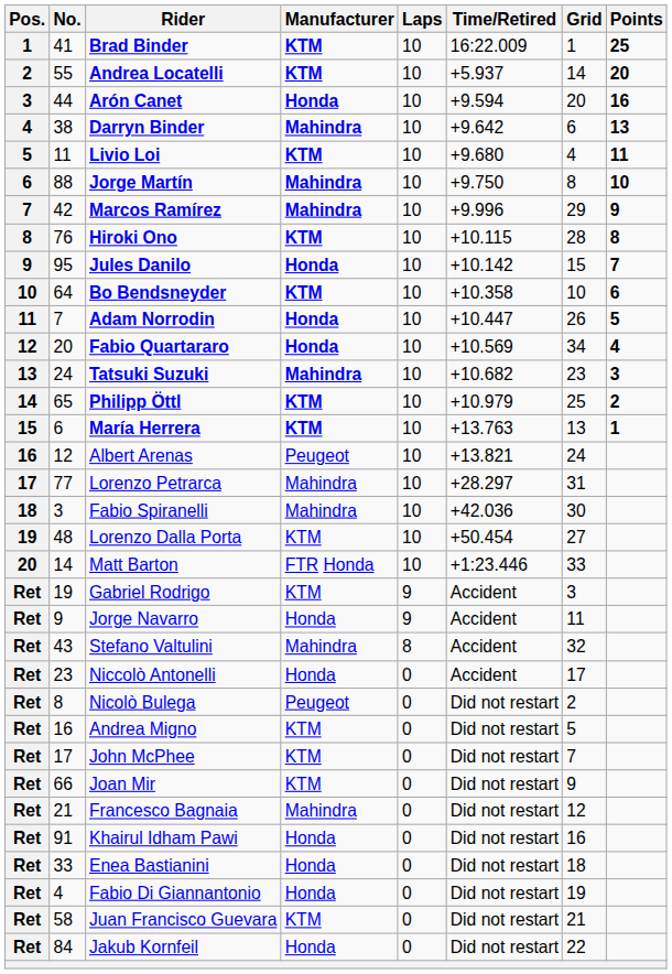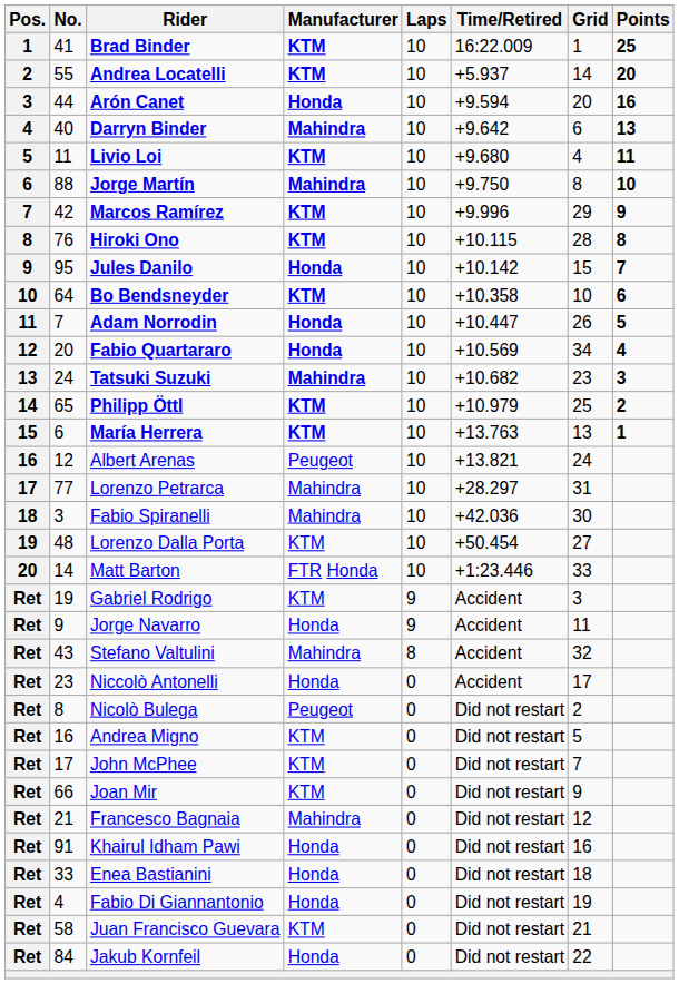 <table class="wikitable" style="font-size: 95%;">
 <tr>
 <th>Pos.</th>
 <th>No.</th>
 <th>Rider</th>
 <th>Manufacturer</th>
 <th>Laps</th>
 <th>Time/Retired</th>
 <th>Grid</th>
 <th>Points</th>
 </tr>
 <tr>
 <th>1</th>
 <td>41</td>
 <td> <strong><a href='#'>Brad Binder</a></strong></td>
 <td><strong><a href='#'>KTM</a></strong></td>
 <td>10</td>
 <td>16:22.009</td>
 <td>1</td>
 <td><strong>25</strong></td>
 </tr>
 <tr>
 <th>2</th>
 <td>55</td>
 <td> <strong><a href='#'>Andrea Locatelli</a></strong></td>
 <td><strong><a href='#'>KTM</a></strong></td>
 <td>10</td>
 <td>+5.937</td>
 <td>14</td>
 <td><strong>20</strong></td>
 </tr>
 <tr>
 <th>3</th>
 <td>44</td>
 <td> <strong><a href='#'>Arón Canet</a></strong></td>
 <td><strong><a href='#'>Honda</a></strong></td>
 <td>10</td>
 <td>+9.594</td>
 <td>20</td>
 <td><strong>16</strong></td>
 </tr>
 <tr>
 <th>4</th>
-<td>38</td>
+<td>40</td>
 <td> <strong><a href='#'>Darryn Binder</a></strong></td>
 <td><strong><a href='#'>Mahindra</a></strong></td>
 <td>10</td>
 <td>+9.642</td>
 <td>6</td>
 <td><strong>13</strong></td>
 </tr>
 <tr>
 <th>5</th>
 <td>11</td>
 <td> <strong><a href='#'>Livio Loi</a></strong></td>
 <td><strong><a href='#'>KTM</a></strong></td>
 <td>10</td>
 <td>+9.680</td>
 <td>4</td>
 <td><strong>11</strong></td>
 </tr>
 <tr>
 <th>6</th>
 <td>88</td>
 <td> <strong><a href='#'>Jorge Martín</a></strong></td>
 <td><strong><a href='#'>Mahindra</a></strong></td>
 <td>10</td>
 <td>+9.750</td>
 <td>8</td>
 <td><strong>10</strong></td>
 </tr>
 <tr>
 <th>7</th>
 <td>42</td>
 <td> <strong><a href='#'>Marcos Ramírez</a></strong></td>
-<td><strong><a href='#'>Mahindra</a></strong></td>
+<td><strong><a href='#'>KTM</a></strong></td>
 <td>10</td>
 <td>+9.996</td>
 <td>29</td>
 <td><strong>9</strong></td>
 </tr>
 <tr>
 <th>8</th>
 <td>76</td>
 <td> <strong><a href='#'>Hiroki Ono</a></strong></td>
 <td><strong><a href='#'>KTM</a></strong></td>
 <td>10</td>
 <td>+10.115</td>
 <td>28</td>
 <td><strong>8</strong></td>
 </tr>
 <tr>
 <th>9</th>
 <td>95</td>
 <td> <strong><a href='#'>Jules Danilo</a></strong></td>
 <td><strong><a href='#'>Honda</a></strong></td>
 <td>10</td>
 <td>+10.142</td>
 <td>15</td>
 <td><strong>7</strong></td>
 </tr>
 <tr>
 <th>10</th>
 <td>64</td>
 <td> <strong><a href='#'>Bo Bendsneyder</a></strong></td>
 <td><strong><a href='#'>KTM</a></strong></td>
 <td>10</td>
 <td>+10.358</td>
 <td>10</td>
 <td><strong>6</strong></td>
 </tr>
 <tr>
 <th>11</th>
 <td>7</td>
 <td> <strong><a href='#'>Adam Norrodin</a></strong></td>
 <td><strong><a href='#'>Honda</a></strong></td>
 <td>10</td>
 <td>+10.447</td>
 <td>26</td>
 <td><strong>5</strong></td>
 </tr>
 <tr>
 <th>12</th>
 <td>20</td>
 <td> <strong><a href='#'>Fabio Quartararo</a></strong></td>
 <td><strong><a href='#'>Honda</a></strong></td>
 <td>10</td>
 <td>+10.569</td>
 <td>34</td>
 <td><strong>4</strong></td>
 </tr>
 <tr>
 <th>13</th>
 <td>24</td>
 <td> <strong><a href='#'>Tatsuki Suzuki</a></strong></td>
 <td><strong><a href='#'>Mahindra</a></strong></td>
 <td>10</td>
 <td>+10.682</td>
 <td>23</td>
 <td><strong>3</strong></td>
 </tr>
 <tr>
 <th>14</th>
 <td>65</td>
 <td> <strong><a href='#'>Philipp Öttl</a></strong></td>
 <td><strong><a href='#'>KTM</a></strong></td>
 <td>10</td>
 <td>+10.979</td>
 <td>25</td>
 <td><strong>2</strong></td>
 </tr>
 <tr>
 <th>15</th>
 <td>6</td>
 <td> <strong><a href='#'>María Herrera</a></strong></td>
 <td><strong><a href='#'>KTM</a></strong></td>
 <td>10</td>
 <td>+13.763</td>
 <td>13</td>
 <td><strong>1</strong></td>
 </tr>
 <tr>
 <th>16</th>
 <td>12</td>
 <td> <a href='#'>Albert Arenas</a></td>
 <td><a href='#'>Peugeot</a></td>
 <td>10</td>
 <td>+13.821</td>
 <td>24</td>
 <td></td>
 </tr>
 <tr>
 <th>17</th>
 <td>77</td>
 <td> <a href='#'>Lorenzo Petrarca</a></td>
 <td><a href='#'>Mahindra</a></td>
 <td>10</td>
 <td>+28.297</td>
 <td>31</td>
 <td></td>
 </tr>
 <tr>
 <th>18</th>
 <td>3</td>
 <td> <a href='#'>Fabio Spiranelli</a></td>
 <td><a href='#'>Mahindra</a></td>
 <td>10</td>
 <td>+42.036</td>
 <td>30</td>
 <td></td>
 </tr>
 <tr>
 <th>19</th>
 <td>48</td>
 <td> <a href='#'>Lorenzo Dalla Porta</a></td>
 <td><a href='#'>KTM</a></td>
 <td>10</td>
 <td>+50.454</td>
 <td>27</td>
 <td></td>
 </tr>
 <tr>
 <th>20</th>
 <td>14</td>
 <td> <a href='#'>Matt Barton</a></td>
 <td><a href='#'>FTR</a> <a href='#'>Honda</a></td>
 <td>10</td>
 <td>+1:23.446</td>
 <td>33</td>
 <td></td>
 </tr>
 <tr>
 <th>Ret</th>
 <td>19</td>
 <td> <a href='#'>Gabriel Rodrigo</a></td>
 <td><a href='#'>KTM</a></td>
 <td>9</td>
 <td>Accident</td>
 <td>3</td>
 <td></td>
 </tr>
 <tr>
 <th>Ret</th>
 <td>9</td>
 <td> <a href='#'>Jorge Navarro</a></td>
 <td><a href='#'>Honda</a></td>
 <td>9</td>
 <td>Accident</td>
 <td>11</td>
 <td></td>
 </tr>
 <tr>
 <th>Ret</th>
 <td>43</td>
 <td> <a href='#'>Stefano Valtulini</a></td>
 <td><a href='#'>Mahindra</a></td>
 <td>8</td>
 <td>Accident</td>
 <td>32</td>
 <td></td>
 </tr>
 <tr>
 <th>Ret</th>
 <td>23</td>
 <td> <a href='#'>Niccolò Antonelli</a></td>
 <td><a href='#'>Honda</a></td>
 <td>0</td>
 <td>Accident</td>
 <td>17</td>
 <td></td>
 </tr>
 <tr>
 <th>Ret</th>
 <td>8</td>
 <td> <a href='#'>Nicolò Bulega</a></td>
 <td><a href='#'>Peugeot</a></td>
 <td>0</td>
 <td>Did not restart</td>
 <td>2</td>
 <td></td>
 </tr>
 <tr>
 <th>Ret</th>
 <td>16</td>
 <td> <a href='#'>Andrea Migno</a></td>
 <td><a href='#'>KTM</a></td>
 <td>0</td>
 <td>Did not restart</td>
 <td>5</td>
 <td></td>
 </tr>
 <tr>
 <th>Ret</th>
 <td>17</td>
 <td> <a href='#'>John McPhee</a></td>
 <td><a href='#'>KTM</a></td>
 <td>0</td>
 <td>Did not restart</td>
 <td>7</td>
 <td></td>
 </tr>
 <tr>
 <th>Ret</th>
 <td>66</td>
 <td> <a href='#'>Joan Mir</a></td>
 <td><a href='#'>KTM</a></td>
 <td>0</td>
 <td>Did not restart</td>
 <td>9</td>
 <td></td>
 </tr>
 <tr>
 <th>Ret</th>
 <td>21</td>
 <td> <a href='#'>Francesco Bagnaia</a></td>
 <td><a href='#'>Mahindra</a></td>
 <td>0</td>
 <td>Did not restart</td>
 <td>12</td>
 <td></td>
 </tr>
 <tr>
 <th>Ret</th>
 <td>91</td>
 <td> <a href='#'>Khairul Idham Pawi</a></td>
 <td><a href='#'>Honda</a></td>
 <td>0</td>
 <td>Did not restart</td>
 <td>16</td>
 <td></td>
 </tr>
 <tr>
 <th>Ret</th>
 <td>33</td>
 <td> <a href='#'>Enea Bastianini</a></td>
 <td><a href='#'>Honda</a></td>
 <td>0</td>
 <td>Did not restart</td>
 <td>18</td>
 <td></td>
 </tr>
 <tr>
 <th>Ret</th>
 <td>4</td>
 <td> <a href='#'>Fabio Di Giannantonio</a></td>
 <td><a href='#'>Honda</a></td>
 <td>0</td>
 <td>Did not restart</td>
 <td>19</td>
 <td></td>
 </tr>
 <tr>
 <th>Ret</th>
 <td>58</td>
 <td> <a href='#'>Juan Francisco Guevara</a></td>
 <td><a href='#'>KTM</a></td>
 <td>0</td>
 <td>Did not restart</td>
 <td>21</td>
 <td></td>
 </tr>
 <tr>
 <th>Ret</th>
 <td>84</td>
 <td> <a href='#'>Jakub Kornfeil</a></td>
 <td><a href='#'>Honda</a></td>
 <td>0</td>
 <td>Did not restart</td>
 <td>22</td>
 <td></td>
 </tr>
 <tr>
 <th colspan=8></th>
 </tr>
 </table>
